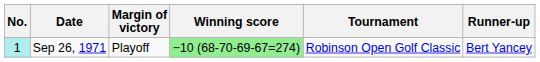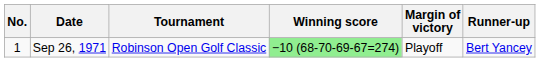 <table class="wikitable" style="font-size:95%;">
 <tr>
 <th>No.</th>
 <th>Date</th>
+<th>Tournament</th>
+<th>Winning score</th>
 <th>Margin of<br>victory</th>
-<th>Winning score</th>
-<th>Tournament</th>
 <th>Runner-up</th>
 </tr>
 <tr>
-<td align=center style="background: paleturquoise;">1</td>
+<td align=center>1</td>
 <td align=right>Sep 26, <a href='#'>1971</a></td>
+<td><a href='#'>Robinson Open Golf Classic</a></td>
+<td style="background: lightgreen;">−10 (68-70-69-67=274)</td>
 <td>Playoff</td>
-<td style="background: lightgreen;">−10 (68-70-69-67=274)</td>
-<td><a href='#'>Robinson Open Golf Classic</a></td>
 <td> <a href='#'>Bert Yancey</a></td>
 </tr>
 </table>
